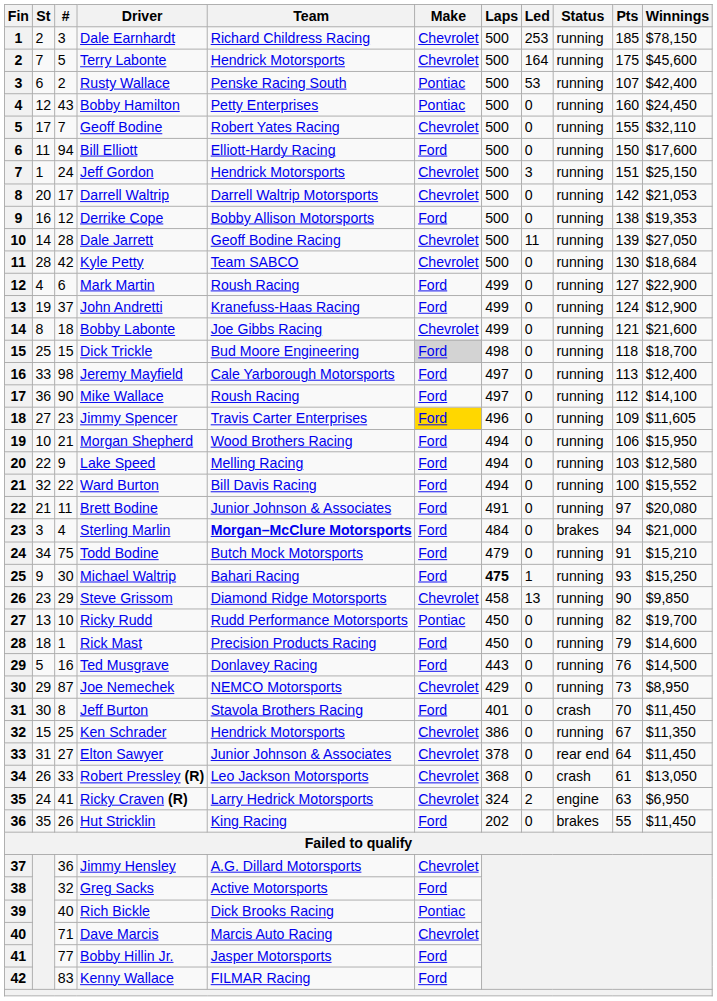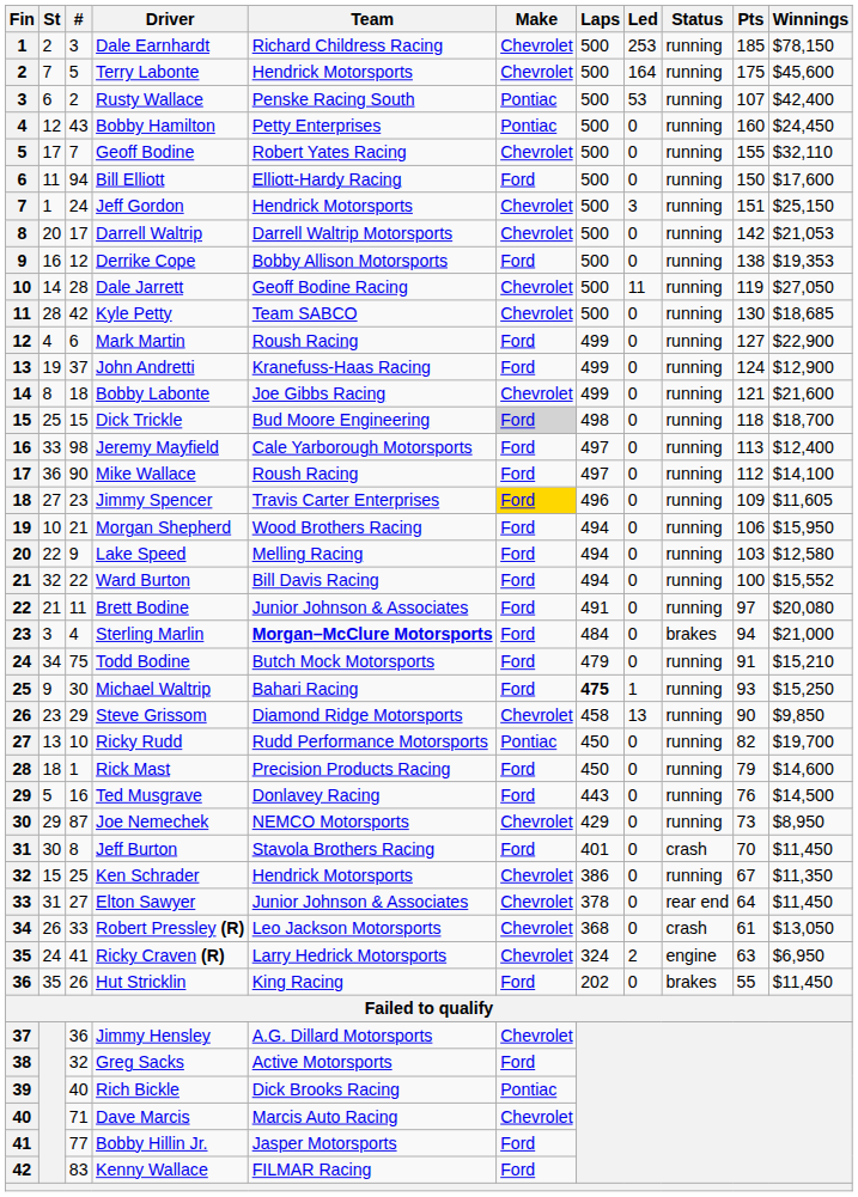 <table class="wikitable" style="font-size:95%">
 <tr>
 <th>Fin</th>
 <th>St</th>
 <th>#</th>
 <th>Driver</th>
 <th>Team</th>
 <th>Make</th>
 <th>Laps</th>
 <th>Led</th>
 <th>Status</th>
 <th>Pts</th>
 <th>Winnings</th>
 </tr>
 <tr>
 <th>1</th>
 <td>2</td>
 <td>3</td>
 <td><a href='#'>Dale Earnhardt</a></td>
 <td><a href='#'>Richard Childress Racing</a></td>
 <td><a href='#'>Chevrolet</a></td>
 <td>500</td>
 <td>253</td>
 <td>running</td>
 <td>185</td>
 <td>$78,150</td>
 </tr>
 <tr>
 <th>2</th>
 <td>7</td>
 <td>5</td>
 <td><a href='#'>Terry Labonte</a></td>
 <td><a href='#'>Hendrick Motorsports</a></td>
 <td><a href='#'>Chevrolet</a></td>
 <td>500</td>
 <td>164</td>
 <td>running</td>
 <td>175</td>
 <td>$45,600</td>
 </tr>
 <tr>
 <th>3</th>
 <td>6</td>
 <td>2</td>
 <td><a href='#'>Rusty Wallace</a></td>
 <td><a href='#'>Penske Racing South</a></td>
 <td><a href='#'>Pontiac</a></td>
 <td>500</td>
 <td>53</td>
 <td>running</td>
 <td>107</td>
 <td>$42,400</td>
 </tr>
 <tr>
 <th>4</th>
 <td>12</td>
 <td>43</td>
 <td><a href='#'>Bobby Hamilton</a></td>
 <td><a href='#'>Petty Enterprises</a></td>
 <td><a href='#'>Pontiac</a></td>
 <td>500</td>
 <td>0</td>
 <td>running</td>
 <td>160</td>
 <td>$24,450</td>
 </tr>
 <tr>
 <th>5</th>
 <td>17</td>
 <td>7</td>
 <td><a href='#'>Geoff Bodine</a></td>
 <td><a href='#'>Robert Yates Racing</a></td>
 <td><a href='#'>Chevrolet</a></td>
 <td>500</td>
 <td>0</td>
 <td>running</td>
 <td>155</td>
 <td>$32,110</td>
 </tr>
 <tr>
 <th>6</th>
 <td>11</td>
 <td>94</td>
 <td><a href='#'>Bill Elliott</a></td>
 <td><a href='#'>Elliott-Hardy Racing</a></td>
 <td><a href='#'>Ford</a></td>
 <td>500</td>
 <td>0</td>
 <td>running</td>
 <td>150</td>
 <td>$17,600</td>
 </tr>
 <tr>
 <th>7</th>
 <td>1</td>
 <td>24</td>
 <td><a href='#'>Jeff Gordon</a></td>
 <td><a href='#'>Hendrick Motorsports</a></td>
 <td><a href='#'>Chevrolet</a></td>
 <td>500</td>
 <td>3</td>
 <td>running</td>
 <td>151</td>
 <td>$25,150</td>
 </tr>
 <tr>
 <th>8</th>
 <td>20</td>
 <td>17</td>
 <td><a href='#'>Darrell Waltrip</a></td>
 <td><a href='#'>Darrell Waltrip Motorsports</a></td>
 <td><a href='#'>Chevrolet</a></td>
 <td>500</td>
 <td>0</td>
 <td>running</td>
 <td>142</td>
 <td>$21,053</td>
 </tr>
 <tr>
 <th>9</th>
 <td>16</td>
 <td>12</td>
 <td><a href='#'>Derrike Cope</a></td>
 <td><a href='#'>Bobby Allison Motorsports</a></td>
 <td><a href='#'>Ford</a></td>
 <td>500</td>
 <td>0</td>
 <td>running</td>
 <td>138</td>
 <td>$19,353</td>
 </tr>
 <tr>
 <th>10</th>
 <td>14</td>
 <td>28</td>
 <td><a href='#'>Dale Jarrett</a></td>
 <td><a href='#'>Geoff Bodine Racing</a></td>
 <td><a href='#'>Chevrolet</a></td>
 <td>500</td>
 <td>11</td>
 <td>running</td>
-<td>139</td>
+<td>119</td>
 <td>$27,050</td>
 </tr>
 <tr>
 <th>11</th>
 <td>28</td>
 <td>42</td>
 <td><a href='#'>Kyle Petty</a></td>
 <td><a href='#'>Team SABCO</a></td>
 <td><a href='#'>Chevrolet</a></td>
 <td>500</td>
 <td>0</td>
 <td>running</td>
 <td>130</td>
-<td>$18,684</td>
+<td>$18,685</td>
 </tr>
 <tr>
 <th>12</th>
 <td>4</td>
 <td>6</td>
 <td><a href='#'>Mark Martin</a></td>
 <td><a href='#'>Roush Racing</a></td>
 <td><a href='#'>Ford</a></td>
 <td>499</td>
 <td>0</td>
 <td>running</td>
 <td>127</td>
 <td>$22,900</td>
 </tr>
 <tr>
 <th>13</th>
 <td>19</td>
 <td>37</td>
 <td><a href='#'>John Andretti</a></td>
 <td><a href='#'>Kranefuss-Haas Racing</a></td>
 <td><a href='#'>Ford</a></td>
 <td>499</td>
 <td>0</td>
 <td>running</td>
 <td>124</td>
 <td>$12,900</td>
 </tr>
 <tr>
 <th>14</th>
 <td>8</td>
 <td>18</td>
 <td><a href='#'>Bobby Labonte</a></td>
 <td><a href='#'>Joe Gibbs Racing</a></td>
 <td><a href='#'>Chevrolet</a></td>
 <td>499</td>
 <td>0</td>
 <td>running</td>
 <td>121</td>
 <td>$21,600</td>
 </tr>
 <tr>
 <th>15</th>
 <td>25</td>
 <td>15</td>
 <td><a href='#'>Dick Trickle</a></td>
 <td><a href='#'>Bud Moore Engineering</a></td>
 <td style="background: lightgrey;"><a href='#'>Ford</a></td>
 <td>498</td>
 <td>0</td>
 <td>running</td>
 <td>118</td>
 <td>$18,700</td>
 </tr>
 <tr>
 <th>16</th>
 <td>33</td>
 <td>98</td>
 <td><a href='#'>Jeremy Mayfield</a></td>
 <td><a href='#'>Cale Yarborough Motorsports</a></td>
 <td><a href='#'>Ford</a></td>
 <td>497</td>
 <td>0</td>
 <td>running</td>
 <td>113</td>
 <td>$12,400</td>
 </tr>
 <tr>
 <th>17</th>
 <td>36</td>
 <td>90</td>
 <td><a href='#'>Mike Wallace</a></td>
 <td><a href='#'>Roush Racing</a></td>
 <td><a href='#'>Ford</a></td>
 <td>497</td>
 <td>0</td>
 <td>running</td>
 <td>112</td>
 <td>$14,100</td>
 </tr>
 <tr>
 <th>18</th>
 <td>27</td>
 <td>23</td>
 <td><a href='#'>Jimmy Spencer</a></td>
 <td><a href='#'>Travis Carter Enterprises</a></td>
 <td style="background: gold;"><a href='#'>Ford</a></td>
 <td>496</td>
 <td>0</td>
 <td>running</td>
 <td>109</td>
 <td>$11,605</td>
 </tr>
 <tr>
 <th>19</th>
 <td>10</td>
 <td>21</td>
 <td><a href='#'>Morgan Shepherd</a></td>
 <td><a href='#'>Wood Brothers Racing</a></td>
 <td><a href='#'>Ford</a></td>
 <td>494</td>
 <td>0</td>
 <td>running</td>
 <td>106</td>
 <td>$15,950</td>
 </tr>
 <tr>
 <th>20</th>
 <td>22</td>
 <td>9</td>
 <td><a href='#'>Lake Speed</a></td>
 <td><a href='#'>Melling Racing</a></td>
 <td><a href='#'>Ford</a></td>
 <td>494</td>
 <td>0</td>
 <td>running</td>
 <td>103</td>
 <td>$12,580</td>
 </tr>
 <tr>
 <th>21</th>
 <td>32</td>
 <td>22</td>
 <td><a href='#'>Ward Burton</a></td>
 <td><a href='#'>Bill Davis Racing</a></td>
 <td><a href='#'>Ford</a></td>
 <td>494</td>
 <td>0</td>
 <td>running</td>
 <td>100</td>
 <td>$15,552</td>
 </tr>
 <tr>
 <th>22</th>
 <td>21</td>
 <td>11</td>
 <td><a href='#'>Brett Bodine</a></td>
 <td><a href='#'>Junior Johnson & Associates</a></td>
 <td><a href='#'>Ford</a></td>
 <td>491</td>
 <td>0</td>
 <td>running</td>
 <td>97</td>
 <td>$20,080</td>
 </tr>
 <tr>
 <th>23</th>
 <td>3</td>
 <td>4</td>
 <td><a href='#'>Sterling Marlin</a></td>
 <td><strong><a href='#'>Morgan–McClure Motorsports</a></strong></td>
 <td><a href='#'>Ford</a></td>
 <td>484</td>
 <td>0</td>
 <td>brakes</td>
 <td>94</td>
 <td>$21,000</td>
 </tr>
 <tr>
 <th>24</th>
 <td>34</td>
 <td>75</td>
 <td><a href='#'>Todd Bodine</a></td>
 <td><a href='#'>Butch Mock Motorsports</a></td>
 <td><a href='#'>Ford</a></td>
 <td>479</td>
 <td>0</td>
 <td>running</td>
 <td>91</td>
 <td>$15,210</td>
 </tr>
 <tr>
 <th>25</th>
 <td>9</td>
 <td>30</td>
 <td><a href='#'>Michael Waltrip</a></td>
 <td><a href='#'>Bahari Racing</a></td>
 <td><a href='#'>Ford</a></td>
 <td><strong>475</strong></td>
 <td>1</td>
 <td>running</td>
 <td>93</td>
 <td>$15,250</td>
 </tr>
 <tr>
 <th>26</th>
 <td>23</td>
 <td>29</td>
 <td><a href='#'>Steve Grissom</a></td>
 <td><a href='#'>Diamond Ridge Motorsports</a></td>
 <td><a href='#'>Chevrolet</a></td>
 <td>458</td>
 <td>13</td>
 <td>running</td>
 <td>90</td>
 <td>$9,850</td>
 </tr>
 <tr>
 <th>27</th>
 <td>13</td>
 <td>10</td>
 <td><a href='#'>Ricky Rudd</a></td>
 <td><a href='#'>Rudd Performance Motorsports</a></td>
 <td><a href='#'>Pontiac</a></td>
 <td>450</td>
 <td>0</td>
 <td>running</td>
 <td>82</td>
 <td>$19,700</td>
 </tr>
 <tr>
 <th>28</th>
 <td>18</td>
 <td>1</td>
 <td><a href='#'>Rick Mast</a></td>
 <td><a href='#'>Precision Products Racing</a></td>
 <td><a href='#'>Ford</a></td>
 <td>450</td>
 <td>0</td>
 <td>running</td>
 <td>79</td>
 <td>$14,600</td>
 </tr>
 <tr>
 <th>29</th>
 <td>5</td>
 <td>16</td>
 <td><a href='#'>Ted Musgrave</a></td>
 <td><a href='#'>Donlavey Racing</a></td>
 <td><a href='#'>Ford</a></td>
 <td>443</td>
 <td>0</td>
 <td>running</td>
 <td>76</td>
 <td>$14,500</td>
 </tr>
 <tr>
 <th>30</th>
 <td>29</td>
 <td>87</td>
 <td><a href='#'>Joe Nemechek</a></td>
 <td><a href='#'>NEMCO Motorsports</a></td>
 <td><a href='#'>Chevrolet</a></td>
 <td>429</td>
 <td>0</td>
 <td>running</td>
 <td>73</td>
 <td>$8,950</td>
 </tr>
 <tr>
 <th>31</th>
 <td>30</td>
 <td>8</td>
 <td><a href='#'>Jeff Burton</a></td>
 <td><a href='#'>Stavola Brothers Racing</a></td>
 <td><a href='#'>Ford</a></td>
 <td>401</td>
 <td>0</td>
 <td>crash</td>
 <td>70</td>
 <td>$11,450</td>
 </tr>
 <tr>
 <th>32</th>
 <td>15</td>
 <td>25</td>
 <td><a href='#'>Ken Schrader</a></td>
 <td><a href='#'>Hendrick Motorsports</a></td>
 <td><a href='#'>Chevrolet</a></td>
 <td>386</td>
 <td>0</td>
 <td>running</td>
 <td>67</td>
 <td>$11,350</td>
 </tr>
 <tr>
 <th>33</th>
 <td>31</td>
 <td>27</td>
 <td><a href='#'>Elton Sawyer</a></td>
 <td><a href='#'>Junior Johnson & Associates</a></td>
 <td><a href='#'>Chevrolet</a></td>
 <td>378</td>
 <td>0</td>
 <td>rear end</td>
 <td>64</td>
 <td>$11,450</td>
 </tr>
 <tr>
 <th>34</th>
 <td>26</td>
 <td>33</td>
 <td><a href='#'>Robert Pressley</a> <strong>(R)</strong></td>
 <td><a href='#'>Leo Jackson Motorsports</a></td>
 <td><a href='#'>Chevrolet</a></td>
 <td>368</td>
 <td>0</td>
 <td>crash</td>
 <td>61</td>
 <td>$13,050</td>
 </tr>
 <tr>
 <th>35</th>
 <td>24</td>
 <td>41</td>
 <td><a href='#'>Ricky Craven</a> <strong>(R)</strong></td>
 <td><a href='#'>Larry Hedrick Motorsports</a></td>
 <td><a href='#'>Chevrolet</a></td>
 <td>324</td>
 <td>2</td>
 <td>engine</td>
 <td>63</td>
 <td>$6,950</td>
 </tr>
 <tr>
 <th>36</th>
 <td>35</td>
 <td>26</td>
 <td><a href='#'>Hut Stricklin</a></td>
 <td><a href='#'>King Racing</a></td>
 <td><a href='#'>Ford</a></td>
 <td>202</td>
 <td>0</td>
 <td>brakes</td>
 <td>55</td>
 <td>$11,450</td>
 </tr>
 <tr>
 <th colspan="11">Failed to qualify</th>
 </tr>
 <tr>
 <th>37</th>
 <th rowspan="6"></th>
 <td>36</td>
 <td><a href='#'>Jimmy Hensley</a></td>
 <td><a href='#'>A.G. Dillard Motorsports</a></td>
 <td><a href='#'>Chevrolet</a></td>
 <th colspan="5" rowspan="6"></th>
 </tr>
 <tr>
 <th>38</th>
 <td>32</td>
 <td><a href='#'>Greg Sacks</a></td>
 <td><a href='#'>Active Motorsports</a></td>
 <td><a href='#'>Ford</a></td>
 </tr>
 <tr>
 <th>39</th>
 <td>40</td>
 <td><a href='#'>Rich Bickle</a></td>
 <td><a href='#'>Dick Brooks Racing</a></td>
 <td><a href='#'>Pontiac</a></td>
 </tr>
 <tr>
 <th>40</th>
 <td>71</td>
 <td><a href='#'>Dave Marcis</a></td>
 <td><a href='#'>Marcis Auto Racing</a></td>
 <td><a href='#'>Chevrolet</a></td>
 </tr>
 <tr>
 <th>41</th>
 <td>77</td>
 <td><a href='#'>Bobby Hillin Jr.</a></td>
 <td><a href='#'>Jasper Motorsports</a></td>
 <td><a href='#'>Ford</a></td>
 </tr>
 <tr>
 <th>42</th>
 <td>83</td>
 <td><a href='#'>Kenny Wallace</a></td>
 <td><a href='#'>FILMAR Racing</a></td>
 <td><a href='#'>Ford</a></td>
 </tr>
 <tr>
 <th colspan="11"></th>
 </tr>
 </table>
